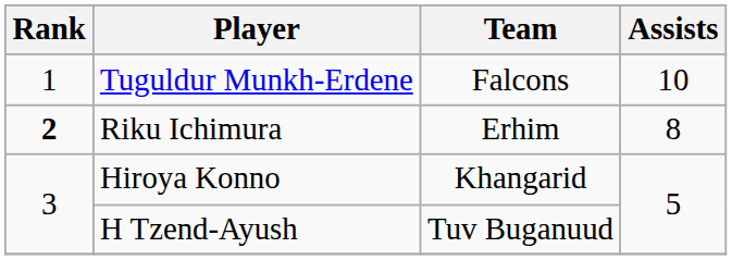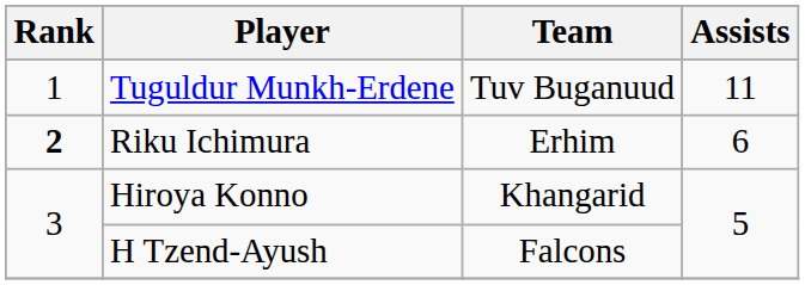 <table class="wikitable" style="text-align:center;">
 <tr>
 <th>Rank</th>
 <th>Player</th>
 <th>Team</th>
 <th>Assists</th>
 </tr>
 <tr>
 <td>1</td>
 <td align=left> <a href='#'>Tuguldur Munkh-Erdene</a></td>
-<td>Falcons</td>
-<td>10</td>
+<td>Tuv Buganuud</td>
+<td>11</td>
 </tr>
 <tr>
 <td><strong>2</strong></td>
 <td align=left> Riku Ichimura</td>
 <td>Erhim</td>
-<td>8</td>
+<td>6</td>
 </tr>
 <tr>
 <td rowspan=2>3</td>
 <td align=left> Hiroya Konno</td>
 <td>Khangarid</td>
 <td rowspan=2>5</td>
 </tr>
 <tr>
 <td align=left> H Tzend-Ayush</td>
-<td>Tuv Buganuud</td>
+<td>Falcons</td>
 </tr>
 <tr>
 </tr>
 </table>
